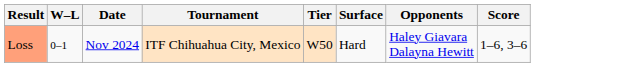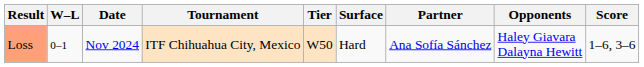 <table class="sortable wikitable">
 <tr>
 <th>Result</th>
 <th class="unsortable">W–L</th>
 <th>Date</th>
 <th>Tournament</th>
 <th>Tier</th>
 <th>Surface</th>
+<th>Partner</th>
 <th>Opponents</th>
 <th class="unsortable">Score</th>
 </tr>
 <tr>
 <td style="background:#ffa07a;">Loss</td>
 <td><small>0–1</small></td>
 <td><a href='#'>Nov 2024</a></td>
 <td style="background:#ffe4c4;">ITF Chihuahua City, Mexico</td>
 <td style="background:#ffe4c4;">W50</td>
 <td>Hard</td>
+<td> <a href='#'>Ana Sofía Sánchez</a></td>
 <td> <a href='#'>Haley Giavara</a> <br>  <a href='#'>Dalayna Hewitt</a></td>
 <td>1–6, 3–6</td>
 </tr>
 </table>
